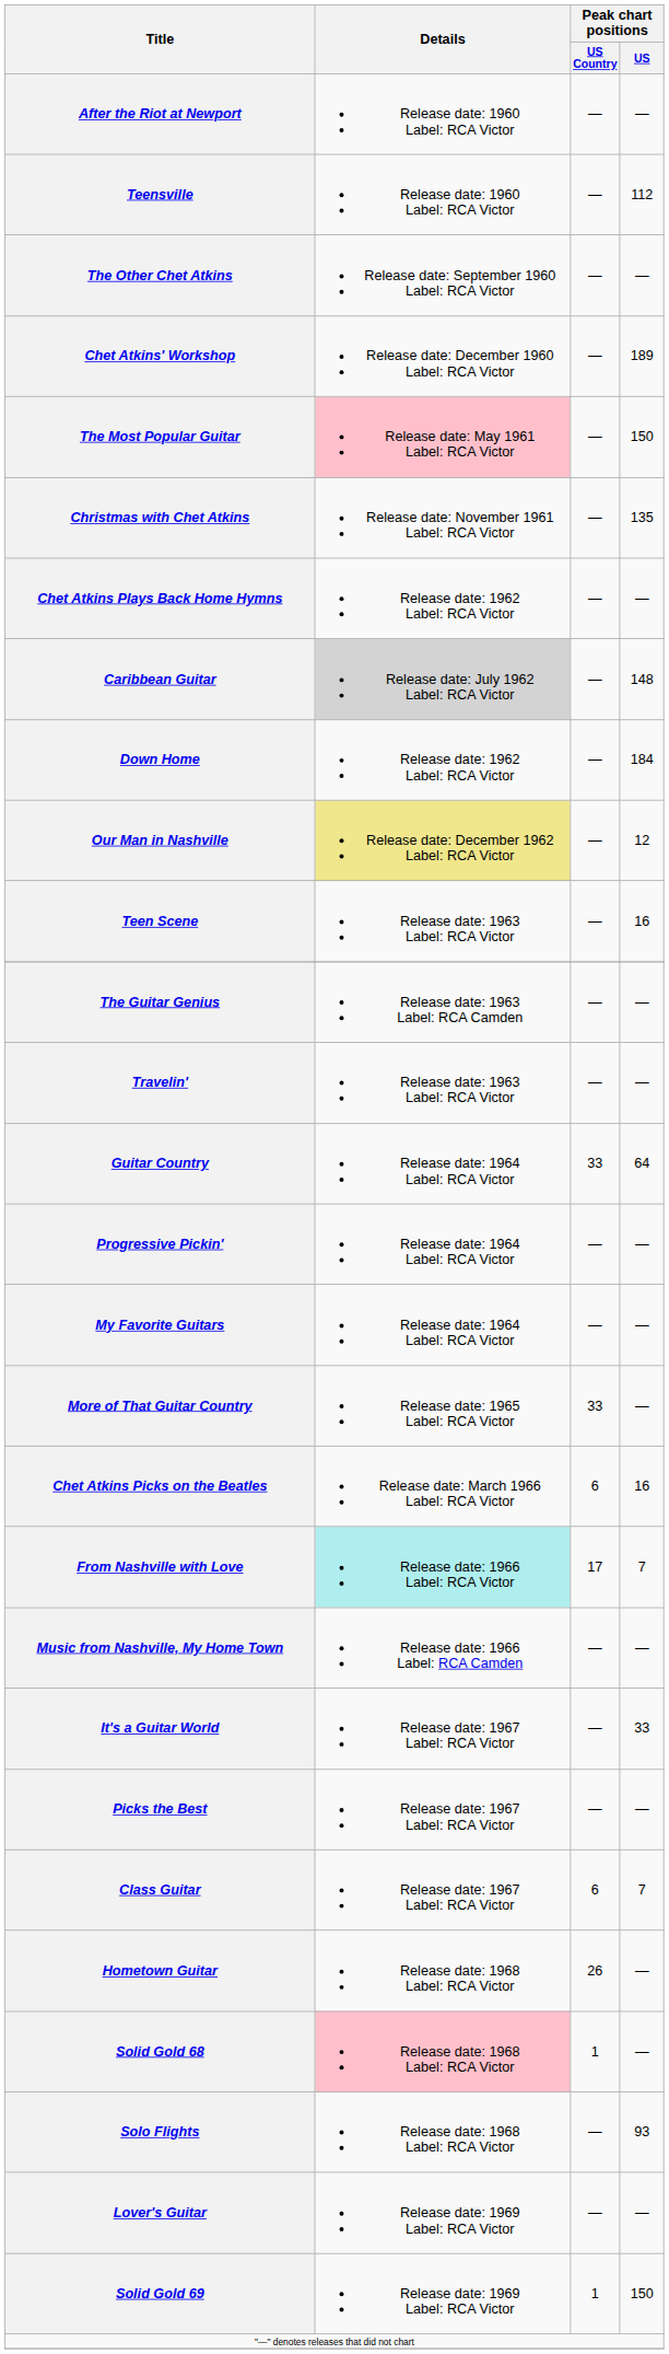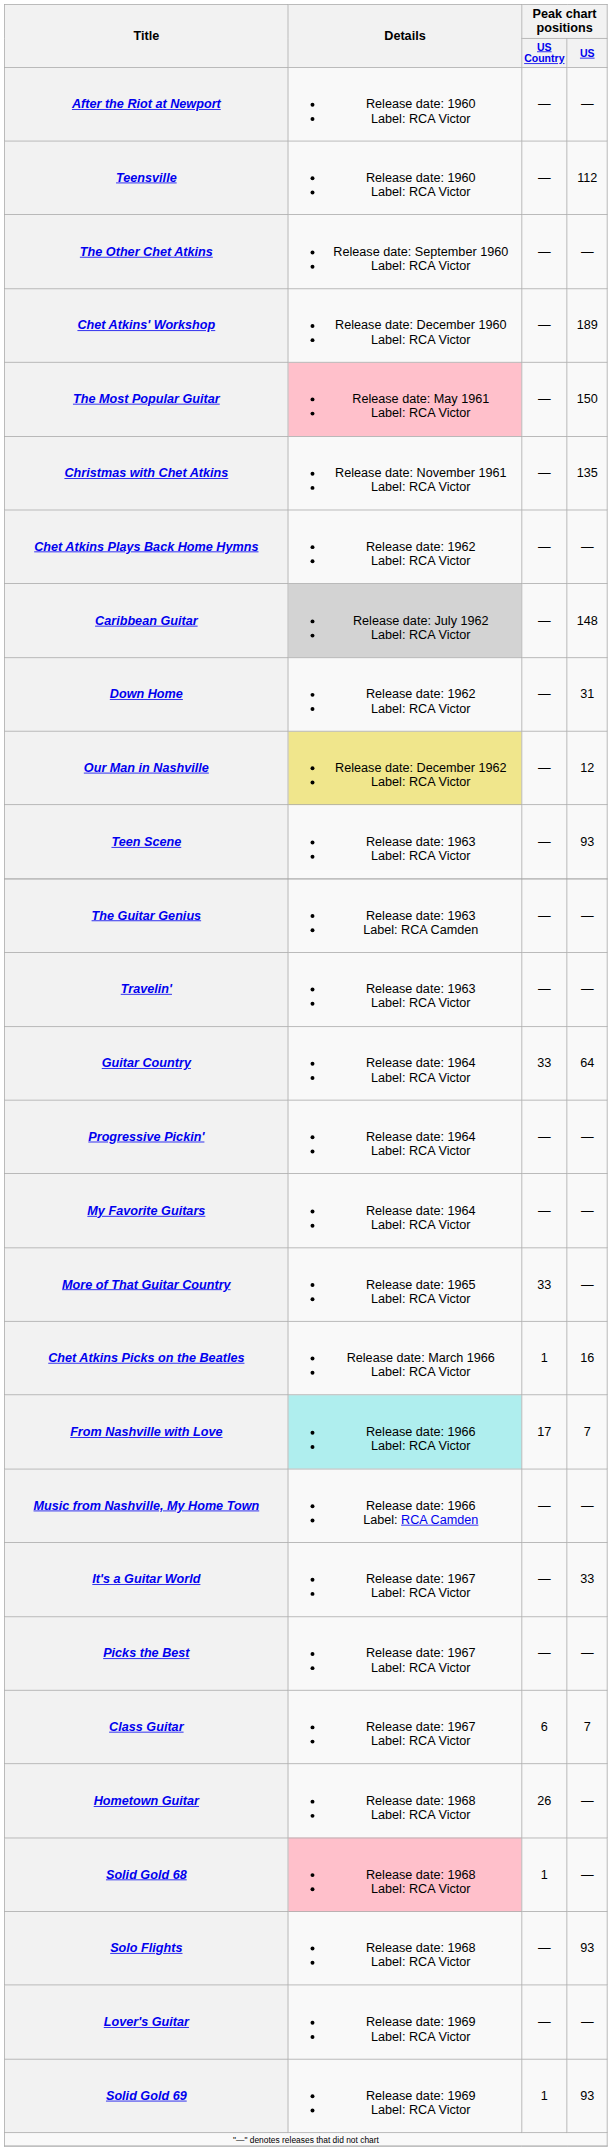 <table class="wikitable plainrowheaders" style="text-align:center;">
 <tr>
 <th rowspan="2" style="width:22em;">Title</th>
 <th rowspan="2" style="width:18em;">Details</th>
 <th colspan="2">Peak chart<br>positions</th>
 </tr>
 <tr style="font-size:smaller;">
 <th width="45"><a href='#'>US Country</a></th>
 <th width="45"><a href='#'>US</a></th>
 </tr>
 <tr>
 <th scope="row"><em><a href='#'>After the Riot at Newport</a></em></th>
 <td><br><ul><li>Release date: 1960</li><li>Label: RCA Victor</li></ul></td>
 <td>—</td>
 <td>—</td>
 </tr>
 <tr>
 <th scope="row"><em><a href='#'>Teensville</a></em></th>
 <td><br><ul><li>Release date: 1960</li><li>Label: RCA Victor</li></ul></td>
 <td>—</td>
 <td>112</td>
 </tr>
 <tr>
 <th scope="row"><em><a href='#'>The Other Chet Atkins</a></em></th>
 <td><br><ul><li>Release date: September 1960</li><li>Label: RCA Victor</li></ul></td>
 <td>—</td>
 <td>—</td>
 </tr>
 <tr>
 <th scope="row"><em><a href='#'>Chet Atkins' Workshop</a></em></th>
 <td><br><ul><li>Release date: December 1960</li><li>Label: RCA Victor</li></ul></td>
 <td>—</td>
 <td>189</td>
 </tr>
 <tr>
 <th scope="row"><em><a href='#'>The Most Popular Guitar</a></em></th>
 <td style="background: pink;"><br><ul><li>Release date: May 1961</li><li>Label: RCA Victor</li></ul></td>
 <td>—</td>
 <td>150</td>
 </tr>
 <tr>
 <th scope="row"><em><a href='#'>Christmas with Chet Atkins</a></em></th>
 <td><br><ul><li>Release date: November 1961</li><li>Label: RCA Victor</li></ul></td>
 <td>—</td>
 <td>135</td>
 </tr>
 <tr>
 <th scope="row"><em><a href='#'>Chet Atkins Plays Back Home Hymns</a></em></th>
 <td><br><ul><li>Release date: 1962</li><li>Label: RCA Victor</li></ul></td>
 <td>—</td>
 <td>—</td>
 </tr>
 <tr>
 <th scope="row"><em><a href='#'>Caribbean Guitar</a></em></th>
 <td style="background: lightgrey;"><br><ul><li>Release date: July 1962</li><li>Label: RCA Victor</li></ul></td>
 <td>—</td>
 <td>148</td>
 </tr>
 <tr>
 <th scope="row"><em><a href='#'>Down Home</a></em></th>
 <td><br><ul><li>Release date: 1962</li><li>Label: RCA Victor</li></ul></td>
 <td>—</td>
-<td>184</td>
+<td>31</td>
 </tr>
 <tr>
 <th scope="row"><em><a href='#'>Our Man in Nashville</a></em></th>
 <td style="background: khaki;"><br><ul><li>Release date: December 1962</li><li>Label: RCA Victor</li></ul></td>
 <td>—</td>
 <td>12</td>
 </tr>
 <tr>
 <th scope="row"><em><a href='#'>Teen Scene</a></em></th>
 <td><br><ul><li>Release date: 1963</li><li>Label: RCA Victor</li></ul></td>
 <td>—</td>
-<td>16</td>
+<td>93</td>
 </tr>
 <tr>
 </tr>
 <tr>
 <th scope="row"><em><a href='#'>The Guitar Genius</a></em></th>
 <td><br><ul><li>Release date: 1963</li><li>Label: RCA Camden</li></ul></td>
 <td>—</td>
 <td>—</td>
 </tr>
 <tr>
 <th scope="row"><em><a href='#'>Travelin'</a></em></th>
 <td><br><ul><li>Release date: 1963</li><li>Label: RCA Victor</li></ul></td>
 <td>—</td>
 <td>—</td>
 </tr>
 <tr>
 <th scope="row"><em><a href='#'>Guitar Country</a></em></th>
 <td><br><ul><li>Release date: 1964</li><li>Label: RCA Victor</li></ul></td>
 <td>33</td>
 <td>64</td>
 </tr>
 <tr>
 <th scope="row"><em><a href='#'>Progressive Pickin'</a></em></th>
 <td><br><ul><li>Release date: 1964</li><li>Label: RCA Victor</li></ul></td>
 <td>—</td>
 <td>—</td>
 </tr>
 <tr>
 <th scope="row"><em><a href='#'>My Favorite Guitars</a></em></th>
 <td><br><ul><li>Release date: 1964</li><li>Label: RCA Victor</li></ul></td>
 <td>—</td>
 <td>—</td>
 </tr>
 <tr>
 <th scope="row"><em><a href='#'>More of That Guitar Country</a></em></th>
 <td><br><ul><li>Release date: 1965</li><li>Label: RCA Victor</li></ul></td>
 <td>33</td>
 <td>—</td>
 </tr>
 <tr>
 <th scope="row"><em><a href='#'>Chet Atkins Picks on the Beatles</a></em></th>
 <td><br><ul><li>Release date: March 1966</li><li>Label: RCA Victor</li></ul></td>
-<td>6</td>
+<td>1</td>
 <td>16</td>
 </tr>
 <tr>
 <th scope="row"><em><a href='#'>From Nashville with Love</a></em></th>
 <td style="background: paleturquoise;"><br><ul><li>Release date: 1966</li><li>Label: RCA Victor</li></ul></td>
 <td>17</td>
 <td>7</td>
 </tr>
 <tr>
 <th scope="row"><em><a href='#'>Music from Nashville, My Home Town</a></em></th>
 <td><br><ul><li>Release date: 1966</li><li>Label: <a href='#'>RCA Camden</a></li></ul></td>
 <td>—</td>
 <td>—</td>
 </tr>
 <tr>
 <th scope="row"><em><a href='#'>It's a Guitar World</a></em></th>
 <td><br><ul><li>Release date: 1967</li><li>Label: RCA Victor</li></ul></td>
 <td>—</td>
 <td>33</td>
 </tr>
 <tr>
 <th scope="row"><em><a href='#'>Picks the Best</a></em></th>
 <td><br><ul><li>Release date: 1967</li><li>Label: RCA Victor</li></ul></td>
 <td>—</td>
 <td>—</td>
 </tr>
 <tr>
 <th scope="row"><em><a href='#'>Class Guitar</a></em></th>
 <td><br><ul><li>Release date: 1967</li><li>Label: RCA Victor</li></ul></td>
 <td>6</td>
 <td>7</td>
 </tr>
 <tr>
 <th scope="row"><em><a href='#'>Hometown Guitar</a></em></th>
 <td><br><ul><li>Release date: 1968</li><li>Label: RCA Victor</li></ul></td>
 <td>26</td>
 <td>—</td>
 </tr>
 <tr>
 <th scope="row"><em><a href='#'>Solid Gold 68</a></em></th>
 <td style="background: pink;"><br><ul><li>Release date: 1968</li><li>Label: RCA Victor</li></ul></td>
 <td>1</td>
 <td>—</td>
 </tr>
 <tr>
 <th scope="row"><em><a href='#'>Solo Flights</a></em></th>
 <td><br><ul><li>Release date: 1968</li><li>Label: RCA Victor</li></ul></td>
 <td>—</td>
 <td>93</td>
 </tr>
 <tr>
 <th scope="row"><em><a href='#'>Lover's Guitar</a></em></th>
 <td><br><ul><li>Release date: 1969</li><li>Label: RCA Victor</li></ul></td>
 <td>—</td>
 <td>—</td>
 </tr>
 <tr>
 <th scope="row"><em><a href='#'>Solid Gold 69</a></em></th>
 <td><br><ul><li>Release date: 1969</li><li>Label: RCA Victor</li></ul></td>
 <td>1</td>
-<td>150</td>
+<td>93</td>
 </tr>
 <tr>
 <td colspan="4" style="font-size: 8pt">"—" denotes releases that did not chart</td>
 </tr>
 <tr>
 </tr>
 </table>
